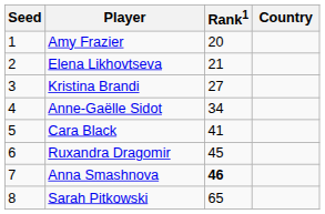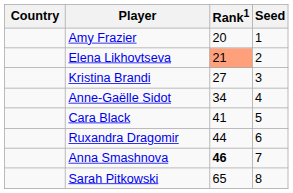 <table class="sortable wikitable">
 <tr>
-<th>Seed</th>
+<th width="70">Country</th>
 <th width="175">Player</th>
 <th>Rank<sup>1</sup></th>
-<th width="70">Country</th>
+<th>Seed</th>
 </tr>
 <tr>
-<td>1</td>
+<td></td>
 <td><a href='#'>Amy Frazier</a></td>
 <td>20</td>
-<td></td>
+<td>1</td>
 </tr>
 <tr>
+<td></td>
+<td><a href='#'>Elena Likhovtseva</a></td>
+<td style="background: lightsalmon;">21</td>
 <td>2</td>
-<td><a href='#'>Elena Likhovtseva</a></td>
-<td>21</td>
-<td></td>
 </tr>
 <tr>
-<td>3</td>
+<td></td>
 <td><a href='#'>Kristina Brandi</a></td>
 <td>27</td>
-<td></td>
+<td>3</td>
 </tr>
 <tr>
-<td>4</td>
+<td></td>
 <td><a href='#'>Anne-Gaëlle Sidot</a></td>
 <td>34</td>
-<td></td>
+<td>4</td>
 </tr>
 <tr>
-<td>5</td>
+<td></td>
 <td><a href='#'>Cara Black</a></td>
 <td>41</td>
-<td></td>
+<td>5</td>
 </tr>
 <tr>
+<td></td>
+<td><a href='#'>Ruxandra Dragomir</a></td>
+<td>44</td>
 <td>6</td>
-<td><a href='#'>Ruxandra Dragomir</a></td>
-<td>45</td>
-<td></td>
 </tr>
 <tr>
-<td>7</td>
+<td></td>
 <td><a href='#'>Anna Smashnova</a></td>
 <td><strong>46</strong></td>
-<td></td>
+<td>7</td>
 </tr>
 <tr>
-<td>8</td>
+<td></td>
 <td><a href='#'>Sarah Pitkowski</a></td>
 <td>65</td>
-<td></td>
+<td>8</td>
 </tr>
 </table>
